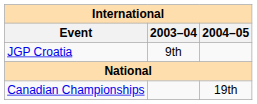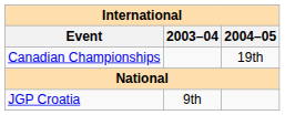 <table class="wikitable" style="text-align:center">
 <tr>
 <th style="background-color: #ffdead; " colspan=3 align=center><strong>International</strong></th>
 </tr>
 <tr>
 <th>Event</th>
 <th>2003–04</th>
 <th>2004–05</th>
 </tr>
 <tr>
-<td align=left><a href='#'>JGP Croatia</a></td>
-<td>9th</td>
+<td align=left><a href='#'>Canadian Championships</a></td>
 <td></td>
+<td>19th</td>
 </tr>
 <tr>
 <th style="background-color: #ffdead; " colspan=3 align=center><strong>National</strong></th>
 </tr>
 <tr>
-<td align=left><a href='#'>Canadian Championships</a></td>
+<td align=left><a href='#'>JGP Croatia</a></td>
+<td>9th</td>
 <td></td>
-<td>19th</td>
 </tr>
 </table>
